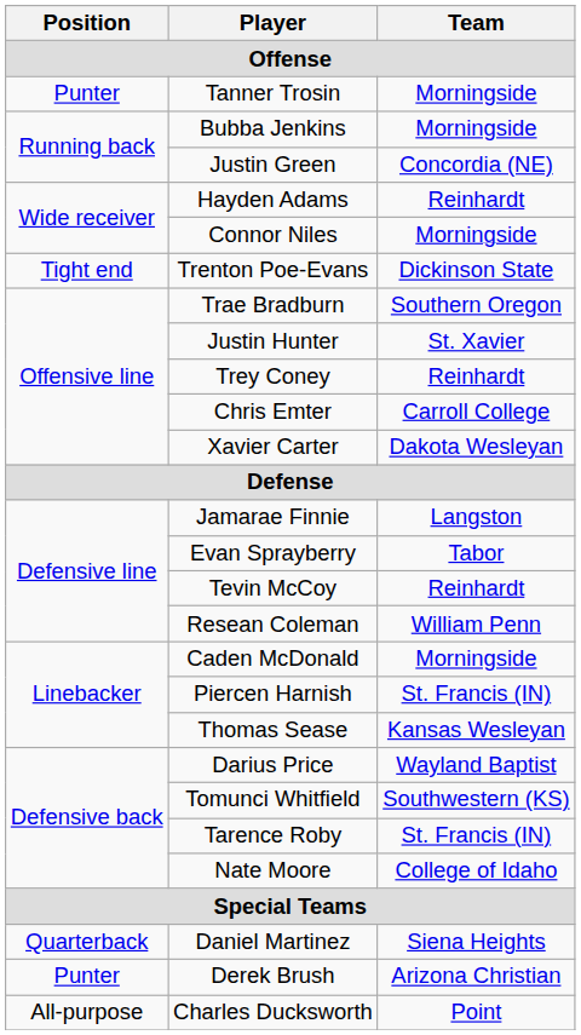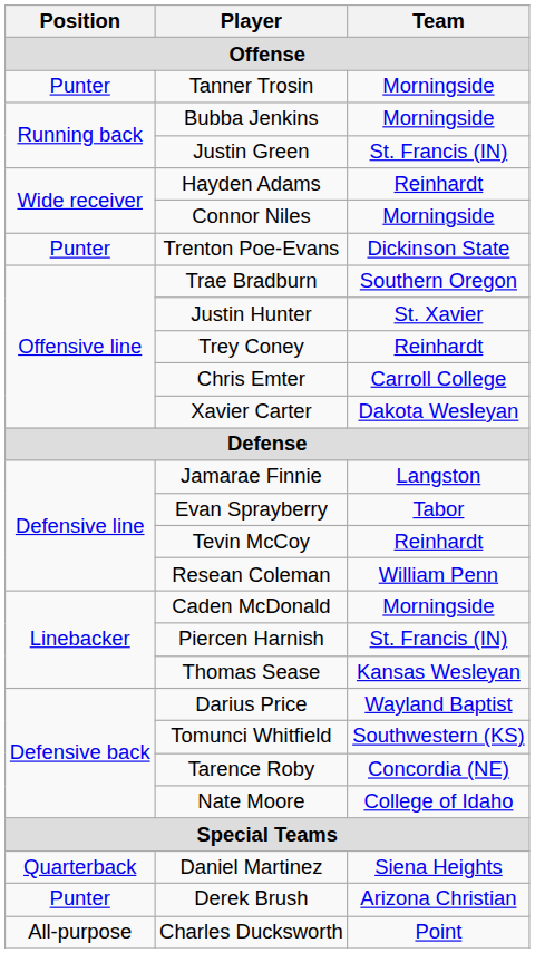 <table class="wikitable">
 <tr>
 <th>Position</th>
 <th>Player</th>
 <th>Team</th>
 </tr>
 <tr>
 <td colspan="3" style="text-align:center; background:#ddd;"><strong>Offense</strong></td>
 </tr>
 <tr style="text-align:center;">
 <td><a href='#'>Punter</a></td>
 <td>Tanner Trosin</td>
 <td><a href='#'>Morningside</a></td>
 </tr>
 <tr style="text-align:center;">
 <td rowspan="2"><a href='#'>Running back</a></td>
 <td>Bubba Jenkins</td>
 <td><a href='#'>Morningside</a></td>
 </tr>
 <tr style="text-align:center;">
 <td>Justin Green</td>
-<td><a href='#'>Concordia (NE)</a></td>
+<td><a href='#'>St. Francis (IN)</a></td>
 </tr>
 <tr style="text-align:center;">
 <td rowspan="2"><a href='#'>Wide receiver</a></td>
 <td>Hayden Adams</td>
 <td><a href='#'>Reinhardt</a></td>
 </tr>
 <tr style="text-align:center;">
 <td>Connor Niles</td>
 <td><a href='#'>Morningside</a></td>
 </tr>
 <tr style="text-align:center;">
-<td><a href='#'>Tight end</a></td>
+<td><a href='#'>Punter</a></td>
 <td>Trenton Poe-Evans</td>
 <td><a href='#'>Dickinson State</a></td>
 </tr>
 <tr style="text-align:center;">
 <td rowspan="5"><a href='#'>Offensive line</a></td>
 <td>Trae Bradburn</td>
 <td><a href='#'>Southern Oregon</a></td>
 </tr>
 <tr style="text-align:center;">
 <td>Justin Hunter</td>
 <td><a href='#'>St. Xavier</a></td>
 </tr>
 <tr style="text-align:center;">
 <td>Trey Coney</td>
 <td><a href='#'>Reinhardt</a></td>
 </tr>
 <tr style="text-align:center;">
 <td>Chris Emter</td>
 <td><a href='#'>Carroll College</a></td>
 </tr>
 <tr style="text-align:center;">
 <td>Xavier Carter</td>
 <td><a href='#'>Dakota Wesleyan</a></td>
 </tr>
 <tr>
 <td colspan="3" style="text-align:center; background:#ddd;"><strong>Defense</strong></td>
 </tr>
 <tr style="text-align:center;">
 <td rowspan="4"><a href='#'>Defensive line</a></td>
 <td>Jamarae Finnie</td>
 <td><a href='#'>Langston</a></td>
 </tr>
 <tr style="text-align:center;">
 <td>Evan Sprayberry</td>
 <td><a href='#'>Tabor</a></td>
 </tr>
 <tr style="text-align:center;">
 <td>Tevin McCoy</td>
 <td><a href='#'>Reinhardt</a></td>
 </tr>
 <tr style="text-align:center;">
 <td>Resean Coleman</td>
 <td><a href='#'>William Penn</a></td>
 </tr>
 <tr style="text-align:center;">
 <td rowspan="3"><a href='#'>Linebacker</a></td>
 <td>Caden McDonald</td>
 <td><a href='#'>Morningside</a></td>
 </tr>
 <tr style="text-align:center;">
 <td>Piercen Harnish</td>
 <td><a href='#'>St. Francis (IN)</a></td>
 </tr>
 <tr style="text-align:center;">
 <td>Thomas Sease</td>
 <td><a href='#'>Kansas Wesleyan</a></td>
 </tr>
 <tr style="text-align:center;">
 <td rowspan="4"><a href='#'>Defensive back</a></td>
 <td>Darius Price</td>
 <td><a href='#'>Wayland Baptist</a></td>
 </tr>
 <tr style="text-align:center;">
 <td>Tomunci Whitfield</td>
 <td><a href='#'>Southwestern (KS)</a></td>
 </tr>
 <tr style="text-align:center;">
 <td>Tarence Roby</td>
-<td><a href='#'>St. Francis (IN)</a></td>
+<td><a href='#'>Concordia (NE)</a></td>
 </tr>
 <tr style="text-align:center;">
 <td>Nate Moore</td>
 <td><a href='#'>College of Idaho</a></td>
 </tr>
 <tr>
 <td colspan="3" style="text-align:center; background:#ddd;"><strong>Special Teams</strong></td>
 </tr>
 <tr style="text-align:center;">
 <td><a href='#'>Quarterback</a></td>
 <td>Daniel Martinez</td>
 <td><a href='#'>Siena Heights</a></td>
 </tr>
 <tr style="text-align:center;">
 <td><a href='#'>Punter</a></td>
 <td>Derek Brush</td>
 <td><a href='#'>Arizona Christian</a></td>
 </tr>
 <tr style="text-align:center;">
 <td rowspan="2">All-purpose</td>
 <td>Charles Ducksworth</td>
 <td><a href='#'>Point</a></td>
 </tr>
 </table>
